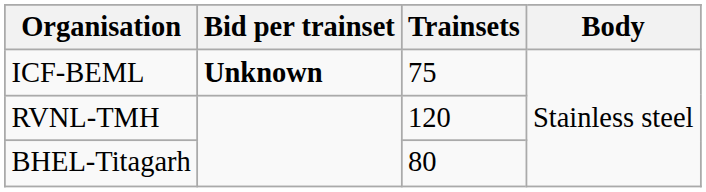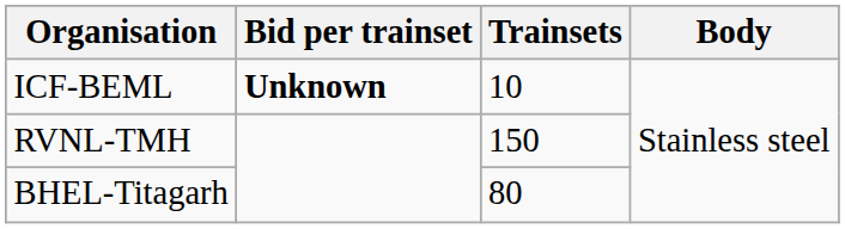 <table class="wikitable">
 <tr>
 <th>Organisation</th>
 <th>Bid per trainset</th>
 <th>Trainsets</th>
 <th>Body</th>
 </tr>
 <tr>
 <td>ICF-BEML</td>
 <td><strong>Unknown</strong></td>
-<td>75</td>
+<td>10</td>
 <td rowspan=3>Stainless steel</td>
 </tr>
 <tr>
 <td>RVNL-TMH</td>
 <td rowspan=2></td>
-<td>120</td>
+<td>150</td>
 </tr>
 <tr>
 <td>BHEL-Titagarh</td>
 <td>80</td>
 </tr>
 </table>
